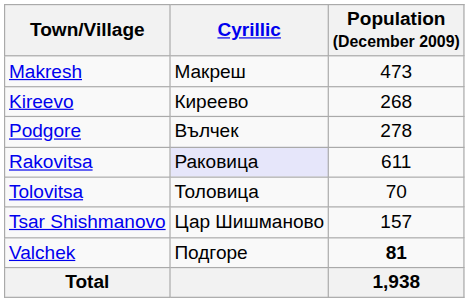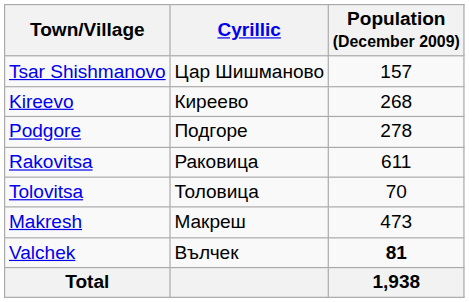 <table class="wikitable sortable">
 <tr>
 <th>Town/Village</th>
 <th><a href='#'>Cyrillic</a></th>
 <th>Population<br><small>(December 2009)</small></th>
 </tr>
 <tr>
-<td><a href='#'>Makresh</a></td>
-<td>Макреш</td>
-<td align="center">473</td>
+<td><a href='#'>Tsar Shishmanovo</a></td>
+<td>Цар Шишманово</td>
+<td align="center">157</td>
 </tr>
 <tr>
 <td><a href='#'>Kireevo</a></td>
 <td>Киреево</td>
 <td align="center">268</td>
 </tr>
 <tr>
 <td><a href='#'>Podgore</a></td>
-<td>Вълчек</td>
+<td>Подгоре</td>
 <td align="center">278</td>
 </tr>
 <tr>
 <td><a href='#'>Rakovitsa</a></td>
-<td style="background: lavender;">Раковица</td>
+<td>Раковица</td>
 <td align="center">611</td>
 </tr>
 <tr>
 <td><a href='#'>Tolovitsa</a></td>
 <td>Толовица</td>
 <td align="center">70</td>
 </tr>
 <tr>
-<td><a href='#'>Tsar Shishmanovo</a></td>
-<td>Цар Шишманово</td>
-<td align="center">157</td>
+<td><a href='#'>Makresh</a></td>
+<td>Макреш</td>
+<td align="center">473</td>
 </tr>
 <tr>
 <td><a href='#'>Valchek</a></td>
-<td>Подгоре</td>
+<td>Вълчек</td>
 <td align="center"><strong>81</strong></td>
 </tr>
 <tr>
 <th>Total</th>
 <th></th>
 <th align="center">1,938</th>
 </tr>
 </table>
